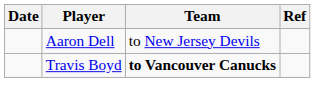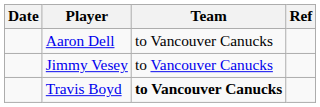 <table class="wikitable">
 <tr>
 <th>Date</th>
 <th>Player</th>
 <th>Team</th>
 <th>Ref</th>
 </tr>
 <tr>
 <td></td>
 <td><a href='#'>Aaron Dell</a></td>
-<td>to <a href='#'>New Jersey Devils</a></td>
+<td>to Vancouver Canucks</td>
+<td></td>
+</tr>
+<tr>
+<td></td>
+<td><a href='#'>Jimmy Vesey</a></td>
+<td>to <a href='#'>Vancouver Canucks</a></td>
 <td></td>
 </tr>
 <tr>
 <td></td>
 <td><a href='#'>Travis Boyd</a></td>
 <td><strong>to Vancouver Canucks</strong></td>
 <td></td>
 </tr>
 </table>
